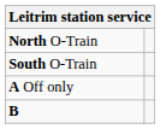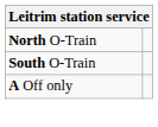 <table class="wikitable">
 <tr>
 <th colspan="2">Leitrim station service</th>
 </tr>
 <tr>
 <td><strong>North</strong> O-Train</td>
 <td></td>
 </tr>
 <tr>
 <td><strong>South</strong> O-Train</td>
 <td></td>
 </tr>
 <tr>
 <td><strong>A</strong> Off only</td>
 <td></td>
 </tr>
-<tr>
-<td><strong>B</strong></td>
-<td>    </td>
-</tr>
 </table>
